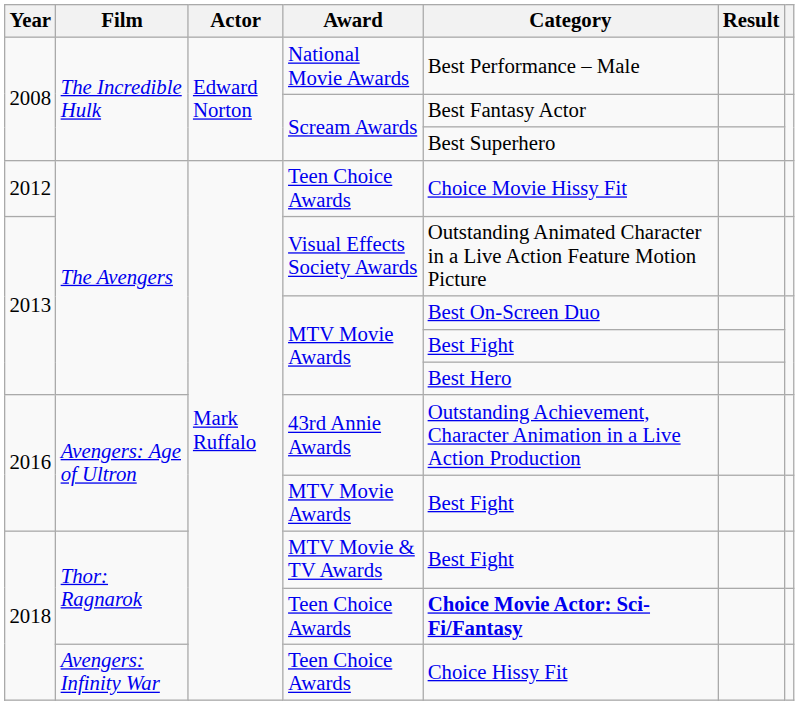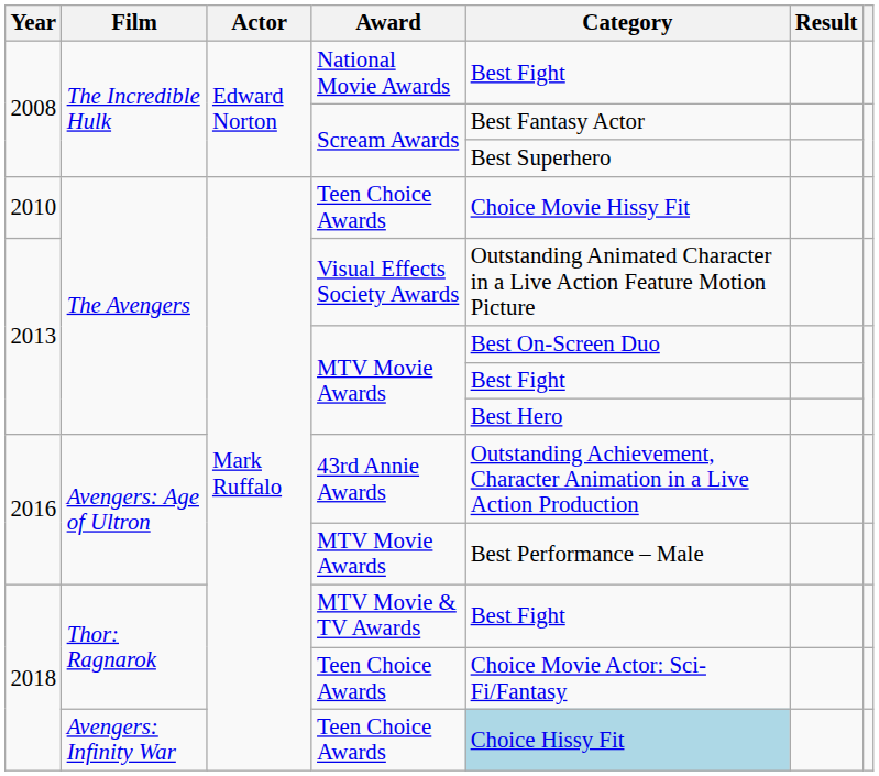 <table class="wikitable sortable">
 <tr>
 <th>Year</th>
 <th>Film</th>
 <th>Actor</th>
 <th>Award</th>
 <th>Category</th>
 <th>Result</th>
 <th scope="col" class="unsortable"></th>
 </tr>
 <tr>
 <td rowspan="3">2008</td>
 <td rowspan="3"><em><a href='#'>The Incredible Hulk</a></em></td>
 <td rowspan="3"><a href='#'>Edward Norton</a></td>
 <td><a href='#'>National Movie Awards</a></td>
-<td>Best Performance – Male</td>
+<td><a href='#'>Best Fight</a> </td>
 <td></td>
 <td style="text-align: center;"></td>
 </tr>
 <tr>
 <td rowspan="2"><a href='#'>Scream Awards</a></td>
 <td>Best Fantasy Actor</td>
 <td></td>
 <td rowspan="2" style="text-align: center;"></td>
 </tr>
 <tr>
 <td>Best Superhero</td>
 <td></td>
 </tr>
 <tr>
-<td>2012</td>
+<td>2010</td>
 <td rowspan="5"><em><a href='#'>The Avengers</a></em></td>
 <td rowspan="10"><a href='#'>Mark Ruffalo</a></td>
 <td><a href='#'>Teen Choice Awards</a></td>
 <td><a href='#'>Choice Movie Hissy Fit</a></td>
 <td></td>
 <td style="text-align: center;"></td>
 </tr>
 <tr>
 <td rowspan="4">2013</td>
 <td><a href='#'>Visual Effects Society Awards</a></td>
 <td>Outstanding Animated Character in a Live Action Feature Motion Picture</td>
 <td></td>
 <td style="text-align: center;"><br></td>
 </tr>
 <tr>
 <td rowspan="3"><a href='#'>MTV Movie Awards</a></td>
 <td><a href='#'>Best On-Screen Duo</a> </td>
 <td></td>
 <td rowspan="3" style="text-align:center;"></td>
 </tr>
 <tr>
 <td><a href='#'>Best Fight</a> </td>
 <td></td>
 </tr>
 <tr>
 <td><a href='#'>Best Hero</a></td>
 <td></td>
 </tr>
 <tr>
 <td rowspan="2">2016</td>
 <td rowspan="2"><em><a href='#'>Avengers: Age of Ultron</a></em></td>
 <td><a href='#'>43rd Annie Awards</a></td>
 <td><a href='#'>Outstanding Achievement, Character Animation in a Live Action Production</a></td>
 <td></td>
 <td style="text-align:center;"></td>
 </tr>
 <tr>
 <td><a href='#'>MTV Movie Awards</a></td>
-<td><a href='#'>Best Fight</a> </td>
+<td>Best Performance – Male</td>
 <td></td>
 <td style="text-align:center;"></td>
 </tr>
 <tr>
 <td rowspan="3">2018</td>
 <td rowspan="2"><em><a href='#'>Thor: Ragnarok</a></em></td>
 <td><a href='#'>MTV Movie & TV Awards</a></td>
 <td><a href='#'>Best Fight</a> </td>
 <td></td>
 <td style="text-align:center;"></td>
 </tr>
 <tr>
 <td><a href='#'>Teen Choice Awards</a></td>
-<td><strong><a href='#'>Choice Movie Actor: Sci-Fi/Fantasy</a></strong></td>
+<td><a href='#'>Choice Movie Actor: Sci-Fi/Fantasy</a></td>
 <td></td>
 <td style="text-align:center;"></td>
 </tr>
 <tr>
 <td><em><a href='#'>Avengers: Infinity War</a></em></td>
 <td><a href='#'>Teen Choice Awards</a></td>
-<td><a href='#'>Choice Hissy Fit</a></td>
+<td style="background: lightblue;"><a href='#'>Choice Hissy Fit</a></td>
 <td></td>
 <td style="text-align:center;"></td>
 </tr>
 </table>
